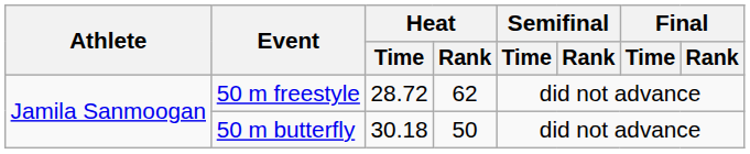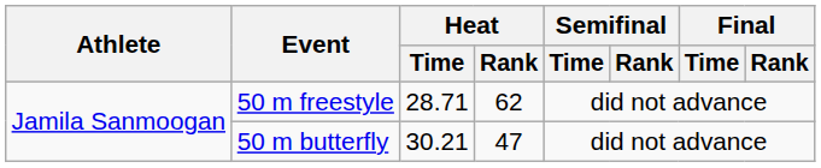 <table class="wikitable" style="text-align:center; font-size:90%">
 <tr>
 <th rowspan="2">Athlete</th>
 <th rowspan="2">Event</th>
 <th colspan="2">Heat</th>
 <th colspan="2">Semifinal</th>
 <th colspan="2">Final</th>
 </tr>
 <tr style="font-size:95%">
 <th>Time</th>
 <th>Rank</th>
 <th>Time</th>
 <th>Rank</th>
 <th>Time</th>
 <th>Rank</th>
 </tr>
 <tr>
 <td align=left rowspan=2><a href='#'>Jamila Sanmoogan</a></td>
 <td align=left><a href='#'>50 m freestyle</a></td>
-<td>28.72</td>
+<td>28.71</td>
 <td>62</td>
 <td colspan=4>did not advance</td>
 </tr>
 <tr>
 <td align=left><a href='#'>50 m butterfly</a></td>
-<td>30.18</td>
-<td>50</td>
+<td>30.21</td>
+<td>47</td>
 <td colspan=4>did not advance</td>
 </tr>
 </table>
